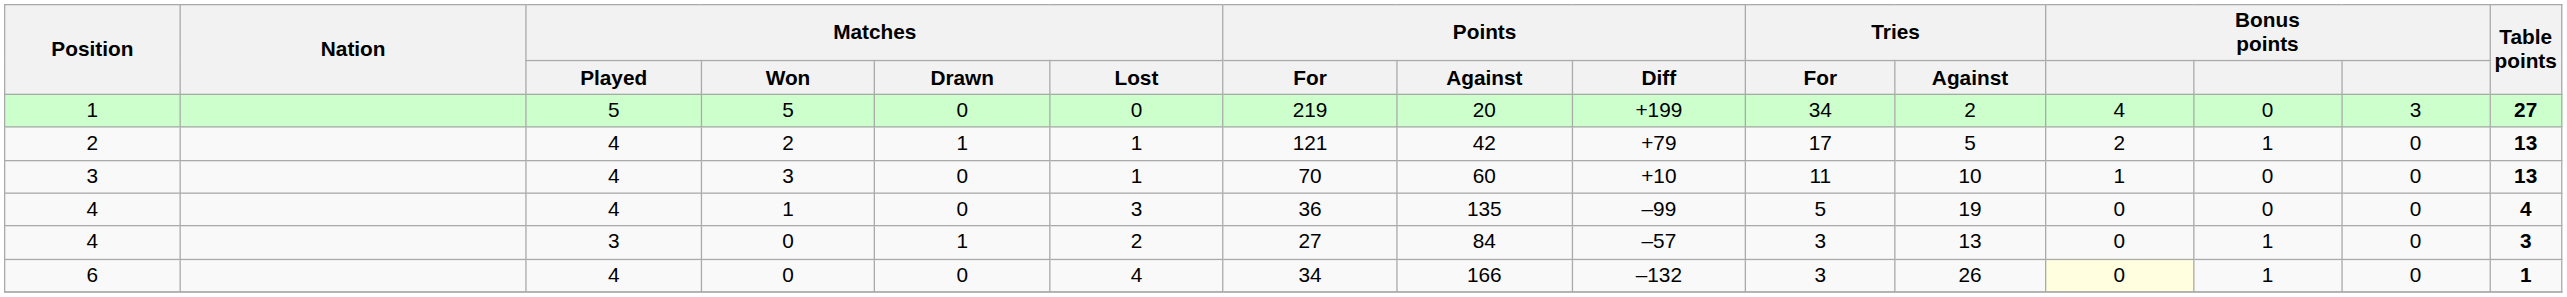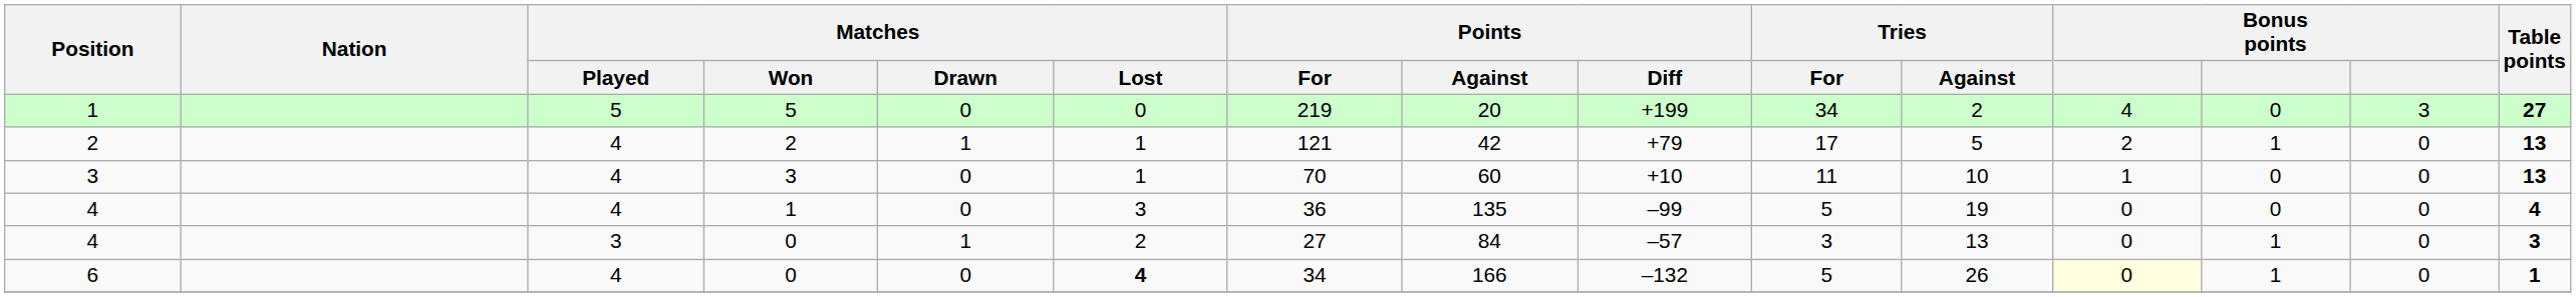 <table class="wikitable" style="text-align:center">
 <tr>
 <th rowspan="2" style="width:7%">Position</th>
 <th rowspan="2" style="width:14%">Nation</th>
 <th colspan="4" style="width:28%">Matches</th>
 <th colspan="3" style="width:21%">Points</th>
 <th colspan="2" style="width:14%">Tries</th>
 <th colspan="3" style="width:14%">Bonus<br>points</th>
 <th rowspan="2" style="width:9%">Table<br>points</th>
 </tr>
 <tr>
 <th style="width:7%">Played</th>
 <th style="width:7%">Won</th>
 <th style="width:7%">Drawn</th>
 <th style="width:7%">Lost</th>
 <th style="width:7%">For</th>
 <th style="width:7%">Against</th>
 <th style="width:7%">Diff</th>
 <th style="width:6%">For</th>
 <th style="width:6%">Against</th>
 <th style="width:6%"></th>
 <th style="width:6%"></th>
 <th style="width:6%"></th>
 </tr>
 <tr bgcolor=#ccffcc>
 <td>1</td>
 <td align="left"></td>
 <td>5</td>
 <td>5</td>
 <td>0</td>
 <td>0</td>
 <td>219</td>
 <td>20</td>
 <td>+199</td>
 <td>34</td>
 <td>2</td>
 <td>4</td>
 <td>0</td>
 <td>3</td>
 <td><strong>27</strong></td>
 </tr>
 <tr>
 <td>2</td>
 <td align="left"></td>
 <td>4</td>
 <td>2</td>
 <td>1</td>
 <td>1</td>
 <td>121</td>
 <td>42</td>
 <td>+79</td>
 <td>17</td>
 <td>5</td>
 <td>2</td>
 <td>1</td>
 <td>0</td>
 <td><strong>13</strong></td>
 </tr>
 <tr>
 <td>3</td>
 <td align="left"></td>
 <td>4</td>
 <td>3</td>
 <td>0</td>
 <td>1</td>
 <td>70</td>
 <td>60</td>
 <td>+10</td>
 <td>11</td>
 <td>10</td>
 <td>1</td>
 <td>0</td>
 <td>0</td>
 <td><strong>13</strong></td>
 </tr>
 <tr>
 <td>4</td>
 <td align="left"></td>
 <td>4</td>
 <td>1</td>
 <td>0</td>
 <td>3</td>
 <td>36</td>
 <td>135</td>
 <td>–99</td>
 <td>5</td>
 <td>19</td>
 <td>0</td>
 <td>0</td>
 <td>0</td>
 <td><strong>4</strong></td>
 </tr>
 <tr>
 <td>4</td>
 <td align="left"></td>
 <td>3</td>
 <td>0</td>
 <td>1</td>
 <td>2</td>
 <td>27</td>
 <td>84</td>
 <td>–57</td>
 <td>3</td>
 <td>13</td>
 <td>0</td>
 <td>1</td>
 <td>0</td>
 <td><strong>3</strong></td>
 </tr>
 <tr>
 <td>6</td>
 <td align="left"></td>
 <td>4</td>
 <td>0</td>
 <td>0</td>
-<td>4</td>
+<td><strong>4</strong></td>
 <td>34</td>
 <td>166</td>
 <td>–132</td>
-<td>3</td>
+<td>5</td>
 <td>26</td>
 <td style="background: lightyellow;">0</td>
 <td>1</td>
 <td>0</td>
 <td><strong>1</strong></td>
 </tr>
 <tr>
 </tr>
 </table>
